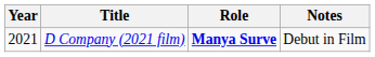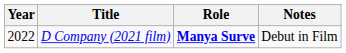 <table class="wikitable sortable">
 <tr>
 <th>Year</th>
 <th>Title</th>
 <th>Role</th>
 <th class="unsortable">Notes</th>
 </tr>
 <tr>
-<td>2021</td>
+<td>2022</td>
 <td><em><a href='#'>D Company (2021 film)</a></em></td>
 <td><strong><a href='#'>Manya Surve</a></strong></td>
 <td>Debut in Film</td>
 </tr>
 </table>
